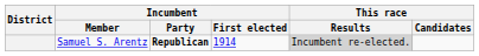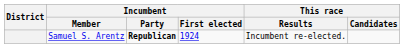 <table class=wikitable>
 <tr>
 <th rowspan=2>District</th>
 <th colspan=3>Incumbent</th>
 <th colspan=2>This race</th>
 </tr>
 <tr>
 <th>Member</th>
 <th>Party</th>
 <th>First elected</th>
 <th>Results</th>
 <th>Candidates</th>
 </tr>
 <tr>
 <th></th>
 <td><a href='#'>Samuel S. Arentz</a></td>
 <td><strong>Republican</strong></td>
-<td><a href='#'>1914</a></td>
-<td style="background: lightgrey;">Incumbent re-elected.</td>
+<td><a href='#'>1924</a></td>
+<td>Incumbent re-elected.</td>
 <td nowrap></td>
 </tr>
 </table>
